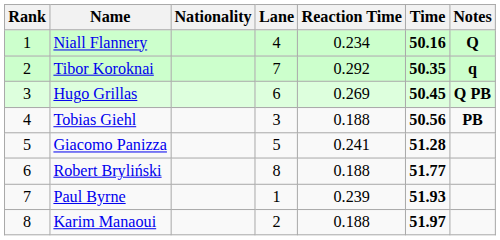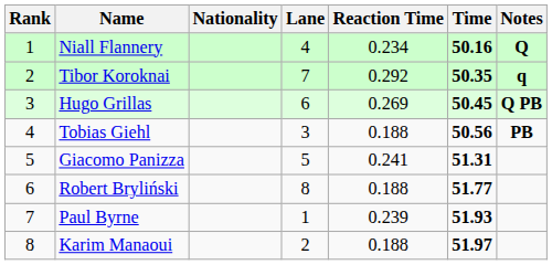 <table class="wikitable sortable" style="text-align:center">
 <tr>
 <th>Rank</th>
 <th>Name</th>
 <th>Nationality</th>
 <th>Lane</th>
 <th>Reaction Time</th>
 <th>Time</th>
 <th>Notes</th>
 </tr>
 <tr bgcolor=ccffcc>
 <td>1</td>
 <td align=left><a href='#'>Niall Flannery</a></td>
 <td align=left></td>
 <td>4</td>
 <td>0.234</td>
 <td><strong>50.16</strong></td>
 <td><strong>Q</strong></td>
 </tr>
 <tr bgcolor=ccffcc>
 <td>2</td>
 <td align=left><a href='#'>Tibor Koroknai</a></td>
 <td align=left></td>
 <td>7</td>
 <td>0.292</td>
 <td><strong>50.35</strong></td>
 <td><strong>q</strong></td>
 </tr>
 <tr bgcolor=ddffdd>
 <td>3</td>
 <td align=left><a href='#'>Hugo Grillas</a></td>
 <td align=left></td>
 <td>6</td>
 <td>0.269</td>
 <td><strong>50.45</strong></td>
 <td><strong>Q PB</strong></td>
 </tr>
 <tr>
 <td>4</td>
 <td align=left><a href='#'>Tobias Giehl</a></td>
 <td align=left></td>
 <td>3</td>
 <td>0.188</td>
 <td><strong>50.56</strong></td>
 <td><strong>PB</strong></td>
 </tr>
 <tr>
 <td>5</td>
 <td align=left><a href='#'>Giacomo Panizza</a></td>
 <td align=left></td>
 <td>5</td>
 <td>0.241</td>
-<td><strong>51.28</strong></td>
+<td><strong>51.31</strong></td>
 <td></td>
 </tr>
 <tr>
 <td>6</td>
 <td align=left><a href='#'>Robert Bryliński</a></td>
 <td align=left></td>
 <td>8</td>
 <td>0.188</td>
 <td><strong>51.77</strong></td>
 <td></td>
 </tr>
 <tr>
 <td>7</td>
 <td align=left><a href='#'>Paul Byrne</a></td>
 <td align=left></td>
 <td>1</td>
 <td>0.239</td>
 <td><strong>51.93</strong></td>
 <td></td>
 </tr>
 <tr>
 <td>8</td>
 <td align=left><a href='#'>Karim Manaoui</a></td>
 <td align=left></td>
 <td>2</td>
 <td>0.188</td>
 <td><strong>51.97</strong></td>
 <td></td>
 </tr>
 </table>
